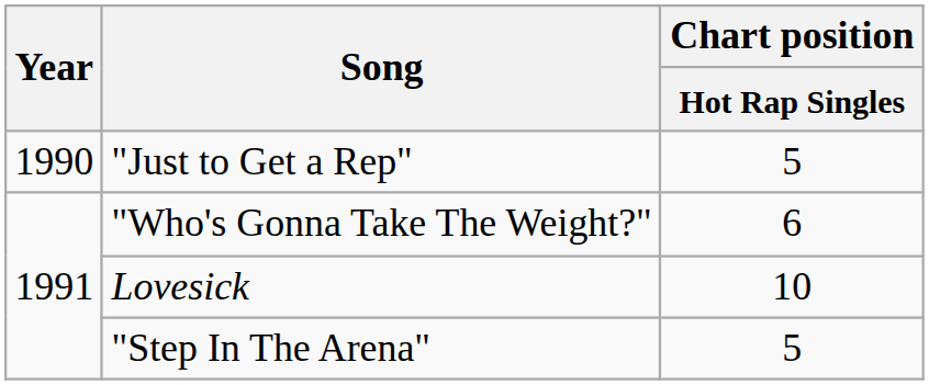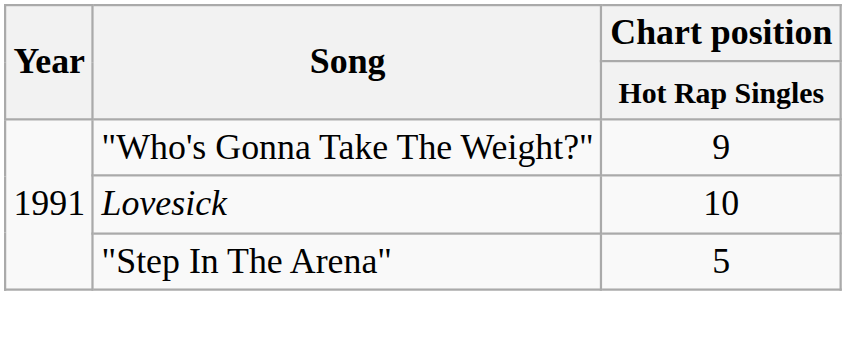 <table class="wikitable">
 <tr>
 <th rowspan="2">Year</th>
 <th rowspan="2">Song</th>
 <th>Chart position</th>
 </tr>
 <tr>
 <th><small>Hot Rap Singles</small></th>
 </tr>
 <tr>
-<td rowspan="1">1990</td>
-<td>"Just to Get a Rep"</td>
-<td align="center">5</td>
-</tr>
-<tr>
 <td rowspan="3">1991</td>
 <td>"Who's Gonna Take The Weight?"</td>
-<td align="center">6</td>
+<td align="center">9</td>
 </tr>
 <tr>
 <td><em>Lovesick</em></td>
 <td align="center">10</td>
 </tr>
 <tr>
 <td>"Step In The Arena"</td>
 <td align="center">5</td>
 </tr>
 </table>
